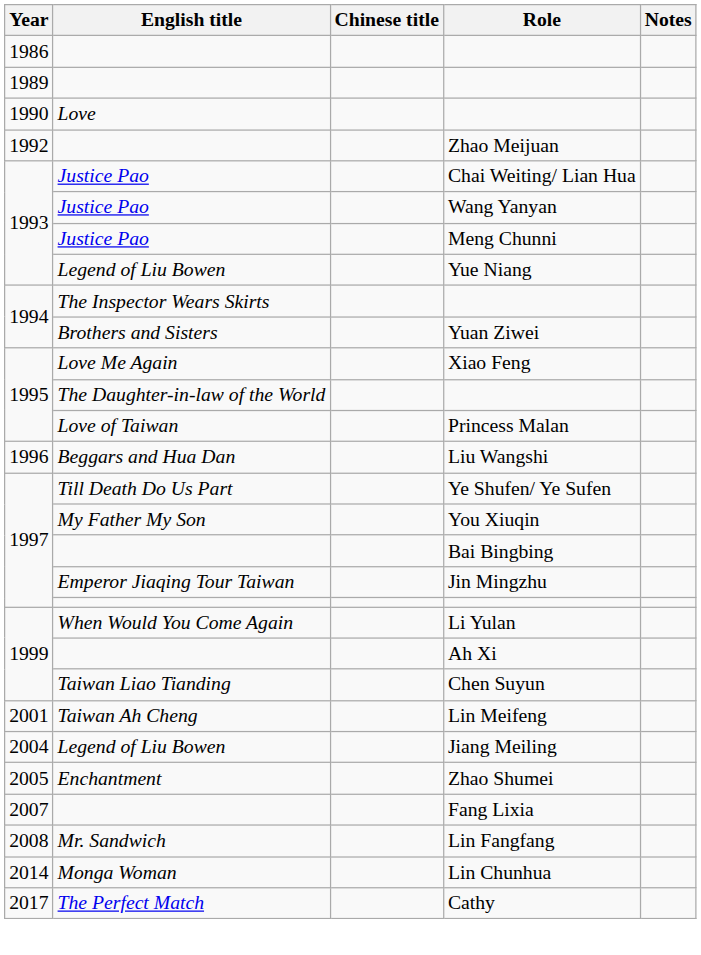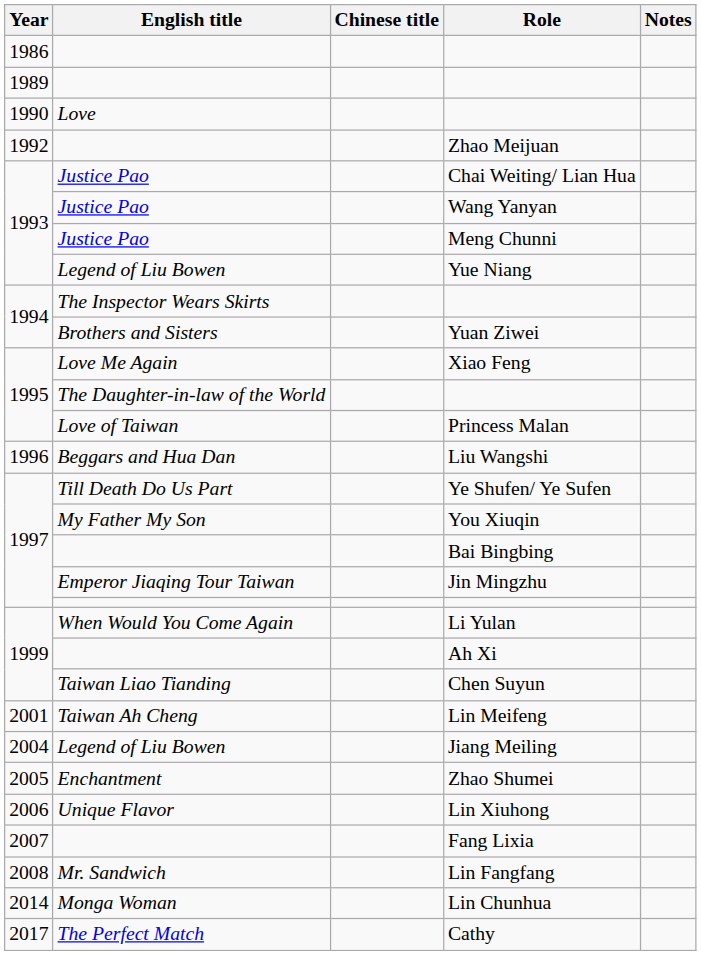 <table class="wikitable">
 <tr>
 <th>Year</th>
 <th>English title</th>
 <th>Chinese title</th>
 <th>Role</th>
 <th>Notes</th>
 </tr>
 <tr>
 <td>1986</td>
 <td></td>
 <td></td>
 <td></td>
 <td></td>
 </tr>
 <tr>
 <td>1989</td>
 <td></td>
 <td></td>
 <td></td>
 <td></td>
 </tr>
 <tr>
 <td>1990</td>
 <td><em>Love</em></td>
 <td></td>
 <td></td>
 <td></td>
 </tr>
 <tr>
 <td>1992</td>
 <td></td>
 <td></td>
 <td>Zhao Meijuan</td>
 <td></td>
 </tr>
 <tr>
 <td rowspan=4>1993</td>
 <td><em><a href='#'>Justice Pao</a></em></td>
 <td></td>
 <td>Chai Weiting/ Lian Hua</td>
 <td></td>
 </tr>
 <tr>
 <td><em><a href='#'>Justice Pao</a></em></td>
 <td></td>
 <td>Wang Yanyan</td>
 <td></td>
 </tr>
 <tr>
 <td><em><a href='#'>Justice Pao</a></em></td>
 <td></td>
 <td>Meng Chunni</td>
 <td></td>
 </tr>
 <tr>
 <td><em>Legend of Liu Bowen</em></td>
 <td></td>
 <td>Yue Niang</td>
 <td></td>
 </tr>
 <tr>
 <td rowspan=2>1994</td>
 <td><em>The Inspector Wears Skirts</em></td>
 <td></td>
 <td></td>
 <td></td>
 </tr>
 <tr>
 <td><em>Brothers and Sisters</em></td>
 <td></td>
 <td>Yuan Ziwei</td>
 <td></td>
 </tr>
 <tr>
 <td rowspan=3>1995</td>
 <td><em>Love Me Again</em></td>
 <td></td>
 <td>Xiao Feng</td>
 <td></td>
 </tr>
 <tr>
 <td><em>The Daughter-in-law of the World</em></td>
 <td></td>
 <td></td>
 <td></td>
 </tr>
 <tr>
 <td><em>Love of Taiwan</em></td>
 <td></td>
 <td>Princess Malan</td>
 <td></td>
 </tr>
 <tr>
 <td>1996</td>
 <td><em>Beggars and Hua Dan</em></td>
 <td></td>
 <td>Liu Wangshi</td>
 <td></td>
 </tr>
 <tr>
 <td rowspan=5>1997</td>
 <td><em>Till Death Do Us Part</em></td>
 <td></td>
 <td>Ye Shufen/ Ye Sufen</td>
 <td></td>
 </tr>
 <tr>
 <td><em>My Father My Son</em></td>
 <td></td>
 <td>You Xiuqin</td>
 <td></td>
 </tr>
 <tr>
 <td></td>
 <td></td>
 <td>Bai Bingbing</td>
 <td></td>
 </tr>
 <tr>
 <td><em>Emperor Jiaqing Tour Taiwan</em></td>
 <td></td>
 <td>Jin Mingzhu</td>
 <td></td>
 </tr>
 <tr>
 <td></td>
 <td></td>
 <td></td>
 <td></td>
 </tr>
 <tr>
 <td rowspan=3>1999</td>
 <td><em>When Would You Come Again</em></td>
 <td></td>
 <td>Li Yulan</td>
 <td></td>
 </tr>
 <tr>
 <td></td>
 <td></td>
 <td>Ah Xi</td>
 <td></td>
 </tr>
 <tr>
 <td><em>Taiwan Liao Tianding</em></td>
 <td></td>
 <td>Chen Suyun</td>
 <td></td>
 </tr>
 <tr>
 <td>2001</td>
 <td><em>Taiwan Ah Cheng</em></td>
 <td></td>
 <td>Lin Meifeng</td>
 <td></td>
 </tr>
 <tr>
 <td>2004</td>
 <td><em>Legend of Liu Bowen</em></td>
 <td></td>
 <td>Jiang Meiling</td>
 <td></td>
 </tr>
 <tr>
 <td>2005</td>
 <td><em>Enchantment</em></td>
 <td></td>
 <td>Zhao Shumei</td>
 <td></td>
 </tr>
 <tr>
+<td>2006</td>
+<td><em>Unique Flavor</em></td>
+<td></td>
+<td>Lin Xiuhong</td>
+<td></td>
+</tr>
+<tr>
 <td>2007</td>
 <td></td>
 <td></td>
 <td>Fang Lixia</td>
 <td></td>
 </tr>
 <tr>
 <td>2008</td>
 <td><em>Mr. Sandwich</em></td>
 <td></td>
 <td>Lin Fangfang</td>
 <td></td>
 </tr>
 <tr>
 <td>2014</td>
 <td><em>Monga Woman</em></td>
 <td></td>
 <td>Lin Chunhua</td>
 <td></td>
 </tr>
 <tr>
 <td>2017</td>
 <td><em><a href='#'>The Perfect Match</a></em></td>
 <td></td>
 <td>Cathy</td>
 <td></td>
 </tr>
 </table>
